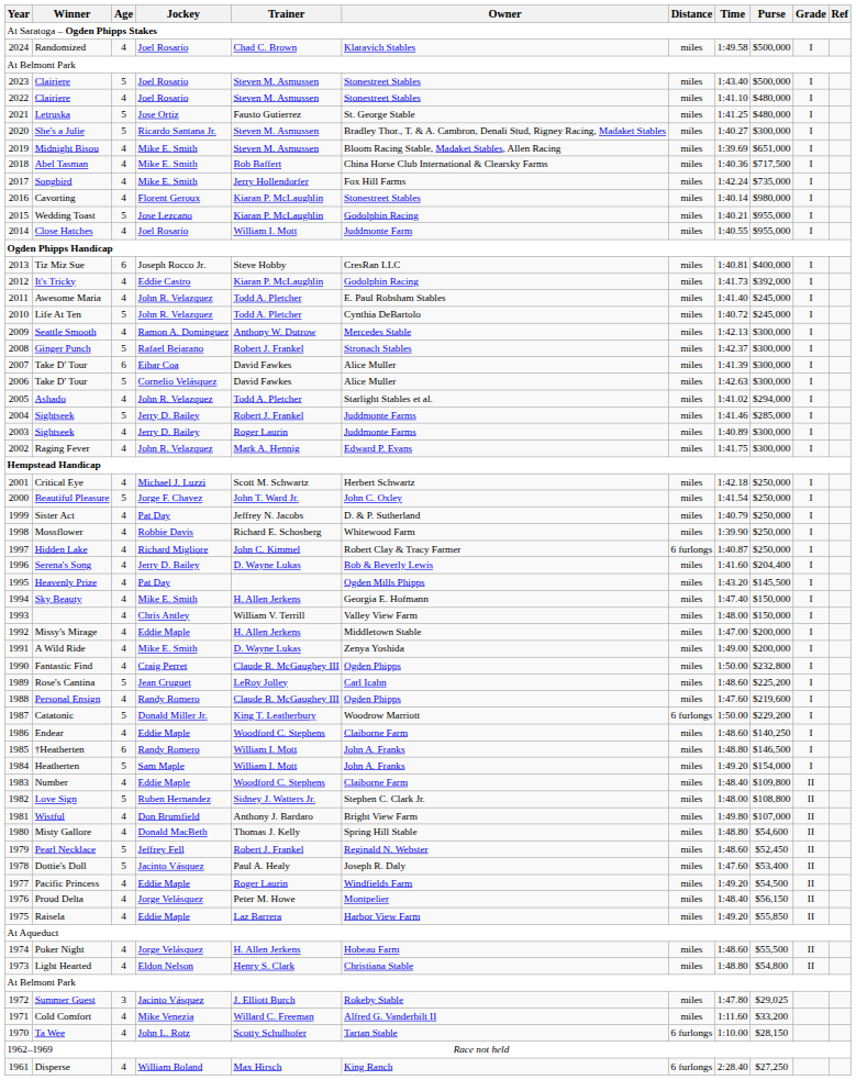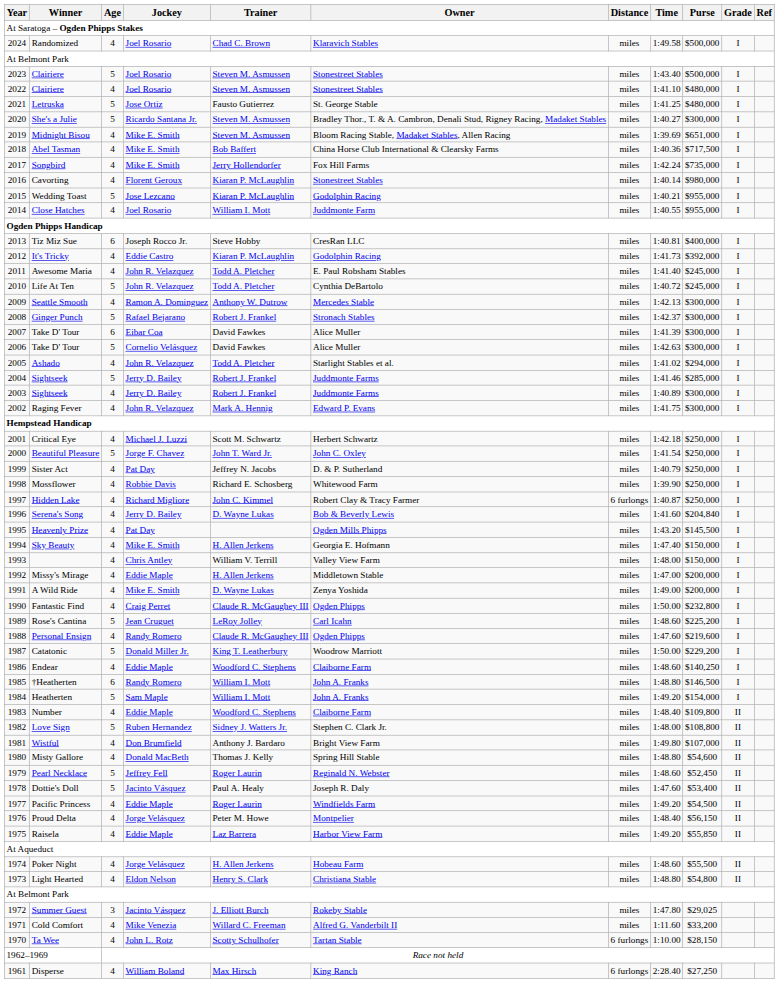 <table class="wikitable sortable">
 <tr>
 <th>Year</th>
 <th>Winner</th>
 <th>Age</th>
 <th>Jockey</th>
 <th>Trainer</th>
 <th>Owner</th>
 <th>Distance</th>
 <th>Time</th>
 <th>Purse</th>
 <th>Grade</th>
 <th>Ref</th>
 </tr>
 <tr style="font-size:90%; background-color:white">
 <td align="left" colspan=11>At Saratoga – <strong>Ogden Phipps Stakes</strong></td>
 </tr>
 <tr style="font-size:90%;">
 <td align=center>2024</td>
 <td>Randomized</td>
 <td align=center>4</td>
 <td><a href='#'>Joel Rosario</a></td>
 <td><a href='#'>Chad C. Brown</a></td>
 <td><a href='#'>Klaravich Stables</a></td>
 <td align=center> miles</td>
 <td align=center>1:49.58</td>
 <td align=center>$500,000</td>
 <td align=center>I</td>
 <td></td>
 </tr>
 <tr style="font-size:90%; background-color:white">
 <td align="left" colspan=11>At Belmont Park</td>
 </tr>
 <tr style="font-size:90%;">
 <td align=center>2023</td>
 <td><a href='#'>Clairiere</a></td>
 <td align=center>5</td>
 <td><a href='#'>Joel Rosario</a></td>
 <td><a href='#'>Steven M. Asmussen</a></td>
 <td><a href='#'>Stonestreet Stables</a></td>
 <td align=center> miles</td>
 <td align=center>1:43.40</td>
 <td align=center>$500,000</td>
 <td align=center>I</td>
 <td></td>
 </tr>
 <tr style="font-size:90%;">
 <td align=center>2022</td>
 <td><a href='#'>Clairiere</a></td>
 <td align=center>4</td>
 <td><a href='#'>Joel Rosario</a></td>
 <td><a href='#'>Steven M. Asmussen</a></td>
 <td><a href='#'>Stonestreet Stables</a></td>
 <td align=center> miles</td>
 <td align=center>1:41.10</td>
 <td align=center>$480,000</td>
 <td align=center>I</td>
 <td></td>
 </tr>
 <tr style="font-size:90%;">
 <td align=center>2021</td>
 <td><a href='#'>Letruska</a></td>
 <td align=center>5</td>
 <td><a href='#'>Jose Ortiz</a></td>
 <td>Fausto Gutierrez</td>
 <td>St. George Stable</td>
 <td align=center> miles</td>
 <td align=center>1:41.25</td>
 <td align=center>$480,000</td>
 <td align=center>I</td>
 <td></td>
 </tr>
 <tr style="font-size:90%;">
 <td align=center>2020</td>
 <td><a href='#'>She's a Julie</a></td>
 <td align=center>5</td>
 <td><a href='#'>Ricardo Santana Jr.</a></td>
 <td><a href='#'>Steven M. Asmussen</a></td>
 <td>Bradley Thor., T. & A. Cambron, Denali Stud, Rigney Racing, <a href='#'>Madaket Stables</a></td>
 <td align=center> miles</td>
 <td align=center>1:40.27</td>
 <td align=center>$300,000</td>
 <td align=center>I</td>
 <td></td>
 </tr>
 <tr style="font-size:90%;">
 <td align=center>2019</td>
 <td><a href='#'>Midnight Bisou</a></td>
 <td align=center>4</td>
 <td><a href='#'>Mike E. Smith</a></td>
 <td><a href='#'>Steven M. Asmussen</a></td>
 <td>Bloom Racing Stable, <a href='#'>Madaket Stables</a>, Allen Racing</td>
 <td align=center> miles</td>
 <td align=center>1:39.69</td>
 <td align=center>$651,000</td>
 <td align=center>I</td>
 <td></td>
 </tr>
 <tr style="font-size:90%;">
 <td align=center>2018</td>
 <td><a href='#'>Abel Tasman</a></td>
 <td align=center>4</td>
 <td><a href='#'>Mike E. Smith</a></td>
 <td><a href='#'>Bob Baffert</a></td>
 <td>China Horse Club International & Clearsky Farms</td>
 <td align=center> miles</td>
 <td align=center>1:40.36</td>
 <td align=center>$717,500</td>
 <td align=center>I</td>
 <td></td>
 </tr>
 <tr style="font-size:90%;">
 <td align=center>2017</td>
 <td><a href='#'>Songbird</a></td>
 <td align=center>4</td>
 <td><a href='#'>Mike E. Smith</a></td>
 <td><a href='#'>Jerry Hollendorfer</a></td>
 <td>Fox Hill Farms</td>
 <td align=center> miles</td>
 <td align=center>1:42.24</td>
 <td align=center>$735,000</td>
 <td align=center>I</td>
 <td></td>
 </tr>
 <tr style="font-size:90%;">
 <td align=center>2016</td>
 <td>Cavorting</td>
 <td align=center>4</td>
 <td><a href='#'>Florent Geroux</a></td>
 <td><a href='#'>Kiaran P. McLaughlin</a></td>
 <td><a href='#'>Stonestreet Stables</a></td>
 <td align=center> miles</td>
 <td align=center>1:40.14</td>
 <td align=center>$980,000</td>
 <td align=center>I</td>
 <td></td>
 </tr>
 <tr style="font-size:90%;">
 <td align=center>2015</td>
 <td>Wedding Toast</td>
 <td align=center>5</td>
 <td><a href='#'>Jose Lezcano</a></td>
 <td><a href='#'>Kiaran P. McLaughlin</a></td>
 <td><a href='#'>Godolphin Racing</a></td>
 <td align=center> miles</td>
 <td align=center>1:40.21</td>
 <td align=center>$955,000</td>
 <td align=center>I</td>
 <td></td>
 </tr>
 <tr style="font-size:90%;">
 <td align=center>2014</td>
 <td><a href='#'>Close Hatches</a></td>
 <td align=center>4</td>
 <td><a href='#'>Joel Rosario</a></td>
 <td><a href='#'>William I. Mott</a></td>
 <td><a href='#'>Juddmonte Farm</a></td>
 <td align=center> miles</td>
 <td align=center>1:40.55</td>
 <td align=center>$955,000</td>
 <td align=center>I</td>
 <td></td>
 </tr>
 <tr style="font-size:90%; background-color:white">
 <td align="left" colspan=11><strong>Ogden Phipps Handicap</strong></td>
 </tr>
 <tr style="font-size:90%;">
 <td align=center>2013</td>
 <td>Tiz Miz Sue</td>
 <td align=center>6</td>
 <td>Joseph Rocco Jr.</td>
 <td>Steve Hobby</td>
 <td>CresRan LLC</td>
 <td align=center> miles</td>
 <td align=center>1:40.81</td>
 <td align=center>$400,000</td>
 <td align=center>I</td>
 <td></td>
 </tr>
 <tr style="font-size:90%;">
 <td align=center>2012</td>
 <td><a href='#'>It's Tricky</a></td>
 <td align=center>4</td>
 <td><a href='#'>Eddie Castro</a></td>
 <td><a href='#'>Kiaran P. McLaughlin</a></td>
 <td><a href='#'>Godolphin Racing</a></td>
 <td align=center> miles</td>
 <td align=center>1:41.73</td>
 <td align=center>$392,000</td>
 <td align=center>I</td>
 <td></td>
 </tr>
 <tr style="font-size:90%;">
 <td align=center>2011</td>
 <td>Awesome Maria</td>
 <td align=center>4</td>
 <td><a href='#'>John R. Velazquez</a></td>
 <td><a href='#'>Todd A. Pletcher</a></td>
 <td>E. Paul Robsham Stables</td>
 <td align=center> miles</td>
 <td align=center>1:41.40</td>
 <td align=center>$245,000</td>
 <td align=center>I</td>
 <td></td>
 </tr>
 <tr style="font-size:90%;">
 <td align=center>2010</td>
 <td>Life At Ten</td>
 <td align=center>5</td>
 <td><a href='#'>John R. Velazquez</a></td>
 <td><a href='#'>Todd A. Pletcher</a></td>
 <td>Cynthia DeBartolo</td>
 <td align=center> miles</td>
 <td align=center>1:40.72</td>
 <td align=center>$245,000</td>
 <td align=center>I</td>
 <td></td>
 </tr>
 <tr style="font-size:90%;">
 <td align=center>2009</td>
 <td><a href='#'>Seattle Smooth</a></td>
 <td align=center>4</td>
 <td><a href='#'>Ramon A. Dominguez</a></td>
 <td><a href='#'>Anthony W. Dutrow</a></td>
 <td><a href='#'>Mercedes Stable</a></td>
 <td align=center> miles</td>
 <td align=center>1:42.13</td>
 <td align=center>$300,000</td>
 <td align=center>I</td>
 <td></td>
 </tr>
 <tr style="font-size:90%;">
 <td align=center>2008</td>
 <td><a href='#'>Ginger Punch</a></td>
 <td align=center>5</td>
 <td><a href='#'>Rafael Bejarano</a></td>
 <td><a href='#'>Robert J. Frankel</a></td>
 <td><a href='#'>Stronach Stables</a></td>
 <td align=center> miles</td>
 <td align=center>1:42.37</td>
 <td align=center>$300,000</td>
 <td align=center>I</td>
 <td></td>
 </tr>
 <tr style="font-size:90%;">
 <td align=center>2007</td>
 <td>Take D' Tour</td>
 <td align=center>6</td>
 <td><a href='#'>Eibar Coa</a></td>
 <td>David Fawkes</td>
 <td>Alice Muller</td>
 <td align=center> miles</td>
 <td align=center>1:41.39</td>
 <td align=center>$300,000</td>
 <td align=center>I</td>
 <td></td>
 </tr>
 <tr style="font-size:90%;">
 <td align=center>2006</td>
 <td>Take D' Tour</td>
 <td align=center>5</td>
 <td><a href='#'>Cornelio Velásquez</a></td>
 <td>David Fawkes</td>
 <td>Alice Muller</td>
 <td align=center> miles</td>
 <td align=center>1:42.63</td>
 <td align=center>$300,000</td>
 <td align=center>I</td>
 <td></td>
 </tr>
 <tr style="font-size:90%;">
 <td align=center>2005</td>
 <td><a href='#'>Ashado</a></td>
 <td align=center>4</td>
 <td><a href='#'>John R. Velazquez</a></td>
 <td><a href='#'>Todd A. Pletcher</a></td>
 <td>Starlight Stables et al.</td>
 <td align=center> miles</td>
 <td align=center>1:41.02</td>
 <td align=center>$294,000</td>
 <td align=center>I</td>
 <td></td>
 </tr>
 <tr style="font-size:90%;">
 <td align=center>2004</td>
 <td><a href='#'>Sightseek</a></td>
 <td align=center>5</td>
 <td><a href='#'>Jerry D. Bailey</a></td>
 <td><a href='#'>Robert J. Frankel</a></td>
 <td><a href='#'>Juddmonte Farms</a></td>
 <td align=center> miles</td>
 <td align=center>1:41.46</td>
 <td align=center>$285,000</td>
 <td align=center>I</td>
 <td></td>
 </tr>
 <tr style="font-size:90%;">
 <td align=center>2003</td>
 <td><a href='#'>Sightseek</a></td>
 <td align=center>4</td>
 <td><a href='#'>Jerry D. Bailey</a></td>
-<td><a href='#'>Roger Laurin</a></td>
+<td><a href='#'>Robert J. Frankel</a></td>
 <td><a href='#'>Juddmonte Farms</a></td>
 <td align=center> miles</td>
 <td align=center>1:40.89</td>
 <td align=center>$300,000</td>
 <td align=center>I</td>
 <td></td>
 </tr>
 <tr style="font-size:90%;">
 <td align=center>2002</td>
 <td>Raging Fever</td>
 <td align=center>4</td>
 <td><a href='#'>John R. Velazquez</a></td>
 <td><a href='#'>Mark A. Hennig</a></td>
 <td><a href='#'>Edward P. Evans</a></td>
 <td align=center> miles</td>
 <td align=center>1:41.75</td>
 <td align=center>$300,000</td>
 <td align=center>I</td>
 <td></td>
 </tr>
 <tr style="font-size:90%; background-color:white">
 <td align="left" colspan=11><strong>Hempstead Handicap</strong></td>
 </tr>
 <tr style="font-size:90%;">
 <td align=center>2001</td>
 <td>Critical Eye</td>
 <td align=center>4</td>
 <td><a href='#'>Michael J. Luzzi</a></td>
 <td>Scott M. Schwartz</td>
 <td>Herbert Schwartz</td>
 <td align=center> miles</td>
 <td align=center>1:42.18</td>
 <td align=center>$250,000</td>
 <td align=center>I</td>
 <td></td>
 </tr>
 <tr style="font-size:90%;">
 <td align=center>2000</td>
 <td><a href='#'>Beautiful Pleasure</a></td>
 <td align=center>5</td>
 <td><a href='#'>Jorge F. Chavez</a></td>
 <td><a href='#'>John T. Ward Jr.</a></td>
 <td><a href='#'>John C. Oxley</a></td>
 <td align=center> miles</td>
 <td align=center>1:41.54</td>
 <td align=center>$250,000</td>
 <td align=center>I</td>
 <td></td>
 </tr>
 <tr style="font-size:90%;">
 <td align=center>1999</td>
 <td>Sister Act</td>
 <td align=center>4</td>
 <td><a href='#'>Pat Day</a></td>
 <td>Jeffrey N. Jacobs</td>
 <td>D. & P. Sutherland</td>
 <td align=center> miles</td>
 <td align=center>1:40.79</td>
 <td align=center>$250,000</td>
 <td align=center>I</td>
 <td></td>
 </tr>
 <tr style="font-size:90%;">
 <td align=center>1998</td>
 <td>Mossflower</td>
 <td align=center>4</td>
 <td><a href='#'>Robbie Davis</a></td>
 <td>Richard E. Schosberg</td>
 <td>Whitewood Farm</td>
 <td align=center> miles</td>
 <td align=center>1:39.90</td>
 <td align=center>$250,000</td>
 <td align=center>I</td>
 <td></td>
 </tr>
 <tr style="font-size:90%;">
 <td align=center>1997</td>
 <td><a href='#'>Hidden Lake</a></td>
 <td align=center>4</td>
 <td><a href='#'>Richard Migliore</a></td>
 <td><a href='#'>John C. Kimmel</a></td>
 <td>Robert Clay & Tracy Farmer</td>
 <td align=center>6 furlongs</td>
 <td align=center>1:40.87</td>
 <td align=center>$250,000</td>
 <td align=center>I</td>
 <td></td>
 </tr>
 <tr style="font-size:90%;">
 <td align=center>1996</td>
 <td><a href='#'>Serena's Song</a></td>
 <td align=center>4</td>
 <td><a href='#'>Jerry D. Bailey</a></td>
 <td><a href='#'>D. Wayne Lukas</a></td>
 <td><a href='#'>Bob & Beverly Lewis</a></td>
 <td align=center> miles</td>
 <td align=center>1:41.60</td>
-<td align=center>$204,400</td>
+<td align=center>$204,840</td>
 <td align=center>I</td>
 <td></td>
 </tr>
 <tr style="font-size:90%;">
 <td align=center>1995</td>
 <td><a href='#'>Heavenly Prize</a></td>
 <td align=center>4</td>
 <td><a href='#'>Pat Day</a></td>
 <td></td>
 <td><a href='#'>Ogden Mills Phipps</a></td>
 <td align=center> miles</td>
 <td align=center>1:43.20</td>
 <td align=center>$145,500</td>
 <td align=center>I</td>
 <td></td>
 </tr>
 <tr style="font-size:90%;">
 <td align=center>1994</td>
 <td><a href='#'>Sky Beauty</a></td>
 <td align=center>4</td>
 <td><a href='#'>Mike E. Smith</a></td>
 <td><a href='#'>H. Allen Jerkens</a></td>
 <td>Georgia E. Hofmann</td>
 <td align=center> miles</td>
 <td align=center>1:47.40</td>
 <td align=center>$150,000</td>
 <td align=center>I</td>
 <td></td>
 </tr>
 <tr style="font-size:90%;">
 <td align=center>1993</td>
 <td></td>
 <td align=center>4</td>
 <td><a href='#'>Chris Antley</a></td>
 <td>William V. Terrill</td>
 <td>Valley View Farm</td>
 <td align=center> miles</td>
 <td align=center>1:48.00</td>
 <td align=center>$150,000</td>
 <td align=center>I</td>
 <td></td>
 </tr>
 <tr style="font-size:90%;">
 <td align=center>1992</td>
 <td>Missy's Mirage</td>
 <td align=center>4</td>
 <td><a href='#'>Eddie Maple</a></td>
 <td><a href='#'>H. Allen Jerkens</a></td>
 <td>Middletown Stable</td>
 <td align=center> miles</td>
 <td align=center>1:47.00</td>
 <td align=center>$200,000</td>
 <td align=center>I</td>
 <td></td>
 </tr>
 <tr style="font-size:90%;">
 <td align=center>1991</td>
 <td>A Wild Ride</td>
 <td align=center>4</td>
 <td><a href='#'>Mike E. Smith</a></td>
 <td><a href='#'>D. Wayne Lukas</a></td>
 <td>Zenya Yoshida</td>
 <td align=center> miles</td>
 <td align=center>1:49.00</td>
 <td align=center>$200,000</td>
 <td align=center>I</td>
 <td></td>
 </tr>
 <tr style="font-size:90%;">
 <td align=center>1990</td>
 <td>Fantastic Find</td>
 <td align=center>4</td>
 <td><a href='#'>Craig Perret</a></td>
 <td><a href='#'>Claude R. McGaughey III</a></td>
 <td><a href='#'>Ogden Phipps</a></td>
 <td align=center> miles</td>
 <td align=center>1:50.00</td>
 <td align=center>$232,800</td>
 <td align=center>I</td>
 <td></td>
 </tr>
 <tr style="font-size:90%;">
 <td align=center>1989</td>
 <td>Rose's Cantina</td>
 <td align=center>5</td>
 <td><a href='#'>Jean Cruguet</a></td>
 <td><a href='#'>LeRoy Jolley</a></td>
 <td><a href='#'>Carl Icahn</a></td>
 <td align=center> miles</td>
 <td align=center>1:48.60</td>
 <td align=center>$225,200</td>
 <td align=center>I</td>
 <td></td>
 </tr>
 <tr style="font-size:90%;">
 <td align=center>1988</td>
 <td><a href='#'>Personal Ensign</a></td>
 <td align=center>4</td>
 <td><a href='#'>Randy Romero</a></td>
 <td><a href='#'>Claude R. McGaughey III</a></td>
 <td><a href='#'>Ogden Phipps</a></td>
 <td align=center> miles</td>
 <td align=center>1:47.60</td>
 <td align=center>$219,600</td>
 <td align=center>I</td>
 <td></td>
 </tr>
 <tr style="font-size:90%;">
 <td align=center>1987</td>
 <td>Catatonic</td>
 <td align=center>5</td>
 <td><a href='#'>Donald Miller Jr.</a></td>
 <td><a href='#'>King T. Leatherbury</a></td>
 <td>Woodrow Marriott</td>
-<td align=center>6 furlongs</td>
+<td align=center> miles</td>
 <td align=center>1:50.00</td>
 <td align=center>$229,200</td>
 <td align=center>I</td>
 <td></td>
 </tr>
 <tr style="font-size:90%;">
 <td align=center>1986</td>
 <td>Endear</td>
 <td align=center>4</td>
 <td><a href='#'>Eddie Maple</a></td>
 <td><a href='#'>Woodford C. Stephens</a></td>
 <td><a href='#'>Claiborne Farm</a></td>
 <td align=center> miles</td>
 <td align=center>1:48.60</td>
 <td align=center>$140,250</td>
 <td align=center>I</td>
 <td></td>
 </tr>
 <tr style="font-size:90%;">
 <td align=center>1985</td>
 <td>†Heatherten</td>
 <td align=center>6</td>
 <td><a href='#'>Randy Romero</a></td>
 <td><a href='#'>William I. Mott</a></td>
 <td><a href='#'>John A. Franks</a></td>
 <td align=center> miles</td>
 <td align=center>1:48.80</td>
 <td align=center>$146,500</td>
 <td align=center>I</td>
 <td></td>
 </tr>
 <tr style="font-size:90%;">
 <td align=center>1984</td>
 <td>Heatherten</td>
 <td align=center>5</td>
 <td><a href='#'>Sam Maple</a></td>
 <td><a href='#'>William I. Mott</a></td>
 <td><a href='#'>John A. Franks</a></td>
 <td align=center> miles</td>
 <td align=center>1:49.20</td>
 <td align=center>$154,000</td>
 <td align=center>I</td>
 <td></td>
 </tr>
 <tr style="font-size:90%;">
 <td align=center>1983</td>
 <td>Number</td>
 <td align=center>4</td>
 <td><a href='#'>Eddie Maple</a></td>
 <td><a href='#'>Woodford C. Stephens</a></td>
 <td><a href='#'>Claiborne Farm</a></td>
 <td align=center> miles</td>
 <td align=center>1:48.40</td>
 <td align=center>$109,800</td>
 <td align=center>II</td>
 <td></td>
 </tr>
 <tr style="font-size:90%;">
 <td align=center>1982</td>
 <td><a href='#'>Love Sign</a></td>
 <td align=center>5</td>
 <td><a href='#'>Ruben Hernandez</a></td>
 <td><a href='#'>Sidney J. Watters Jr.</a></td>
 <td>Stephen C. Clark Jr.</td>
 <td align=center> miles</td>
 <td align=center>1:48.00</td>
 <td align=center>$108,800</td>
 <td align=center>II</td>
 <td></td>
 </tr>
 <tr style="font-size:90%;">
 <td align=center>1981</td>
 <td><a href='#'>Wistful</a></td>
 <td align=center>4</td>
 <td><a href='#'>Don Brumfield</a></td>
 <td>Anthony J. Bardaro</td>
 <td>Bright View Farm</td>
 <td align=center> miles</td>
 <td align=center>1:49.80</td>
 <td align=center>$107,000</td>
 <td align=center>II</td>
 <td></td>
 </tr>
 <tr style="font-size:90%;">
 <td align=center>1980</td>
 <td>Misty Gallore</td>
 <td align=center>4</td>
 <td><a href='#'>Donald MacBeth</a></td>
 <td>Thomas J. Kelly</td>
 <td>Spring Hill Stable</td>
 <td align=center> miles</td>
 <td align=center>1:48.80</td>
 <td align=center>$54,600</td>
 <td align=center>II</td>
 <td></td>
 </tr>
 <tr style="font-size:90%;">
 <td align=center>1979</td>
 <td><a href='#'>Pearl Necklace</a></td>
 <td align=center>5</td>
 <td><a href='#'>Jeffrey Fell</a></td>
-<td><a href='#'>Robert J. Frankel</a></td>
+<td><a href='#'>Roger Laurin</a></td>
 <td><a href='#'>Reginald N. Webster</a></td>
 <td align=center> miles</td>
 <td align=center>1:48.60</td>
 <td align=center>$52,450</td>
 <td align=center>II</td>
 <td></td>
 </tr>
 <tr style="font-size:90%;">
 <td align=center>1978</td>
 <td>Dottie's Doll</td>
 <td align=center>5</td>
 <td><a href='#'>Jacinto Vásquez</a></td>
 <td>Paul A. Healy</td>
 <td>Joseph R. Daly</td>
 <td align=center> miles</td>
 <td align=center>1:47.60</td>
 <td align=center>$53,400</td>
 <td align=center>II</td>
 <td></td>
 </tr>
 <tr style="font-size:90%;">
 <td align=center>1977</td>
 <td>Pacific Princess</td>
 <td align=center>4</td>
 <td><a href='#'>Eddie Maple</a></td>
 <td><a href='#'>Roger Laurin</a></td>
 <td><a href='#'>Windfields Farm</a></td>
 <td align=center> miles</td>
 <td align=center>1:49.20</td>
 <td align=center>$54,500</td>
 <td align=center>II</td>
 <td></td>
 </tr>
 <tr style="font-size:90%;">
 <td align=center>1976</td>
 <td>Proud Delta</td>
 <td align=center>4</td>
 <td><a href='#'>Jorge Velásquez</a></td>
 <td>Peter M. Howe</td>
 <td><a href='#'>Montpelier</a></td>
 <td align=center> miles</td>
 <td align=center>1:48.40</td>
 <td align=center>$56,150</td>
 <td align=center>II</td>
 <td></td>
 </tr>
 <tr style="font-size:90%;">
 <td align=center>1975</td>
 <td>Raisela</td>
 <td align=center>4</td>
 <td><a href='#'>Eddie Maple</a></td>
 <td><a href='#'>Laz Barrera</a></td>
 <td><a href='#'>Harbor View Farm</a></td>
 <td align=center> miles</td>
 <td align=center>1:49.20</td>
 <td align=center>$55,850</td>
 <td align=center>II</td>
 <td></td>
 </tr>
 <tr style="font-size:90%; background-color:white">
 <td align="left" colspan=11>At Aqueduct</td>
 </tr>
 <tr style="font-size:90%;">
 <td align=center>1974</td>
 <td>Poker Night</td>
 <td align=center>4</td>
 <td><a href='#'>Jorge Velásquez</a></td>
 <td><a href='#'>H. Allen Jerkens</a></td>
 <td><a href='#'>Hobeau Farm</a></td>
 <td align=center> miles</td>
 <td align=center>1:48.60</td>
 <td align=center>$55,500</td>
 <td align=center>II</td>
 <td></td>
 </tr>
 <tr style="font-size:90%;">
 <td align=center>1973</td>
 <td>Light Hearted</td>
 <td align=center>4</td>
 <td><a href='#'>Eldon Nelson</a></td>
 <td><a href='#'>Henry S. Clark</a></td>
 <td><a href='#'>Christiana Stable</a></td>
 <td align=center> miles</td>
 <td align=center>1:48.80</td>
 <td align=center>$54,800</td>
 <td align=center>II</td>
 <td></td>
 </tr>
 <tr style="font-size:90%; background-color:white">
 <td align="left" colspan=11>At Belmont Park</td>
 </tr>
 <tr style="font-size:90%;">
 <td align=center>1972</td>
 <td><a href='#'>Summer Guest</a></td>
 <td align=center>3</td>
 <td><a href='#'>Jacinto Vásquez</a></td>
 <td><a href='#'>J. Elliott Burch</a></td>
 <td><a href='#'>Rokeby Stable</a></td>
 <td align=center> miles</td>
 <td align=center>1:47.80</td>
 <td align=center>$29,025</td>
 <td align=center></td>
 <td></td>
 </tr>
 <tr style="font-size:90%;">
 <td align=center>1971</td>
 <td>Cold Comfort</td>
 <td align=center>4</td>
 <td><a href='#'>Mike Venezia</a></td>
 <td><a href='#'>Willard C. Freeman</a></td>
 <td><a href='#'>Alfred G. Vanderbilt II</a></td>
 <td align=center> miles</td>
 <td align=center>1:11.60</td>
 <td align=center>$33,200</td>
 <td align=center></td>
 <td></td>
 </tr>
 <tr style="font-size:90%;">
 <td align=center>1970</td>
 <td><a href='#'>Ta Wee</a></td>
 <td align=center>4</td>
 <td><a href='#'>John L. Rotz</a></td>
 <td><a href='#'>Scotty Schulhofer</a></td>
 <td><a href='#'>Tartan Stable</a></td>
 <td align=center>6 furlongs</td>
 <td align=center>1:10.00</td>
 <td align=center>$28,150</td>
 <td align=center></td>
 <td></td>
 </tr>
 <tr style="font-size:90%; background-color:white">
 <td align="left" colspan=2>1962–1969</td>
 <td align="center" colspan=9><em>Race not held</em></td>
 </tr>
 <tr style="font-size:90%;">
 <td align=center>1961</td>
 <td>Disperse</td>
 <td align=center>4</td>
 <td><a href='#'>William Boland</a></td>
 <td><a href='#'>Max Hirsch</a></td>
 <td><a href='#'>King Ranch</a></td>
 <td align=center>6 furlongs</td>
 <td align=center>2:28.40</td>
 <td align=center>$27,250</td>
 <td align=center></td>
 <td></td>
 </tr>
 </table>
